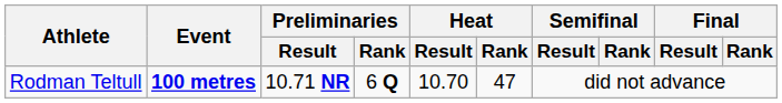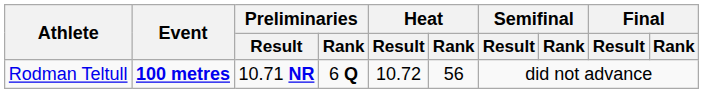 <table class="wikitable" style="font-size:90%">
 <tr>
 <th rowspan="2">Athlete</th>
 <th rowspan="2">Event</th>
 <th colspan="2">Preliminaries</th>
 <th colspan="2">Heat</th>
 <th colspan="2">Semifinal</th>
 <th colspan="2">Final</th>
 </tr>
 <tr style="font-size:95%">
 <th>Result</th>
 <th>Rank</th>
 <th>Result</th>
 <th>Rank</th>
 <th>Result</th>
 <th>Rank</th>
 <th>Result</th>
 <th>Rank</th>
 </tr>
 <tr style=text-align:center>
 <td style=text-align:left><a href='#'>Rodman Teltull</a></td>
 <td style=text-align:left><strong><a href='#'>100 metres</a></strong></td>
 <td>10.71 <strong><a href='#'>NR</a></strong></td>
 <td>6 <strong>Q</strong></td>
-<td>10.70</td>
-<td>47</td>
+<td>10.72</td>
+<td>56</td>
 <td colspan=4>did not advance</td>
 </tr>
 </table>
